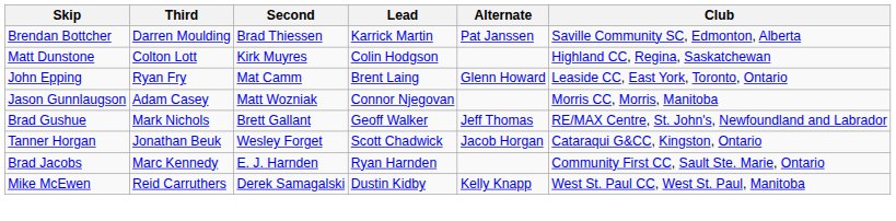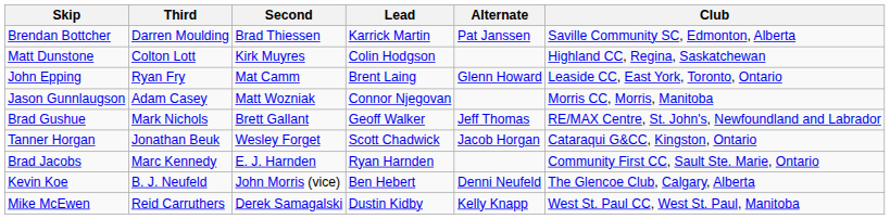 <table class="wikitable">
 <tr>
 <th scope="col">Skip</th>
 <th scope="col">Third</th>
 <th scope="col">Second</th>
 <th scope="col">Lead</th>
 <th scope="col">Alternate</th>
 <th scope="col">Club</th>
 </tr>
 <tr>
 <td><a href='#'>Brendan Bottcher</a></td>
 <td><a href='#'>Darren Moulding</a></td>
 <td><a href='#'>Brad Thiessen</a></td>
 <td><a href='#'>Karrick Martin</a></td>
 <td><a href='#'>Pat Janssen</a></td>
 <td> <a href='#'>Saville Community SC</a>, <a href='#'>Edmonton</a>, <a href='#'>Alberta</a></td>
 </tr>
 <tr>
 <td><a href='#'>Matt Dunstone</a></td>
 <td><a href='#'>Colton Lott</a></td>
 <td><a href='#'>Kirk Muyres</a></td>
 <td><a href='#'>Colin Hodgson</a></td>
 <td></td>
 <td> <a href='#'>Highland CC</a>, <a href='#'>Regina</a>, <a href='#'>Saskatchewan</a></td>
 </tr>
 <tr>
 <td><a href='#'>John Epping</a></td>
 <td><a href='#'>Ryan Fry</a></td>
 <td><a href='#'>Mat Camm</a></td>
 <td><a href='#'>Brent Laing</a></td>
 <td><a href='#'>Glenn Howard</a></td>
 <td> <a href='#'>Leaside CC</a>, <a href='#'>East York</a>, <a href='#'>Toronto</a>, <a href='#'>Ontario</a></td>
 </tr>
 <tr>
 <td><a href='#'>Jason Gunnlaugson</a></td>
 <td><a href='#'>Adam Casey</a></td>
 <td><a href='#'>Matt Wozniak</a></td>
 <td><a href='#'>Connor Njegovan</a></td>
 <td></td>
 <td> <a href='#'>Morris CC</a>, <a href='#'>Morris</a>, <a href='#'>Manitoba</a></td>
 </tr>
 <tr>
 <td><a href='#'>Brad Gushue</a></td>
 <td><a href='#'>Mark Nichols</a></td>
 <td><a href='#'>Brett Gallant</a></td>
 <td><a href='#'>Geoff Walker</a></td>
 <td><a href='#'>Jeff Thomas</a></td>
 <td> <a href='#'>RE/MAX Centre</a>, <a href='#'>St. John's</a>, <a href='#'>Newfoundland and Labrador</a></td>
 </tr>
 <tr>
 <td><a href='#'>Tanner Horgan</a></td>
 <td><a href='#'>Jonathan Beuk</a></td>
 <td><a href='#'>Wesley Forget</a></td>
 <td><a href='#'>Scott Chadwick</a></td>
 <td><a href='#'>Jacob Horgan</a></td>
 <td> <a href='#'>Cataraqui G&CC</a>, <a href='#'>Kingston</a>, <a href='#'>Ontario</a></td>
 </tr>
 <tr>
 <td><a href='#'>Brad Jacobs</a></td>
 <td><a href='#'>Marc Kennedy</a></td>
 <td><a href='#'>E. J. Harnden</a></td>
 <td><a href='#'>Ryan Harnden</a></td>
 <td></td>
 <td> <a href='#'>Community First CC</a>, <a href='#'>Sault Ste. Marie</a>, <a href='#'>Ontario</a></td>
 </tr>
 <tr>
+<td><a href='#'>Kevin Koe</a></td>
+<td><a href='#'>B. J. Neufeld</a></td>
+<td><a href='#'>John Morris</a> (vice)</td>
+<td><a href='#'>Ben Hebert</a></td>
+<td><a href='#'>Denni Neufeld</a></td>
+<td> <a href='#'>The Glencoe Club</a>, <a href='#'>Calgary</a>, <a href='#'>Alberta</a></td>
+</tr>
+<tr>
 <td><a href='#'>Mike McEwen</a></td>
 <td><a href='#'>Reid Carruthers</a></td>
 <td><a href='#'>Derek Samagalski</a></td>
 <td><a href='#'>Dustin Kidby</a></td>
 <td><a href='#'>Kelly Knapp</a></td>
 <td> <a href='#'>West St. Paul CC</a>, <a href='#'>West St. Paul</a>, <a href='#'>Manitoba</a></td>
 </tr>
 </table>
